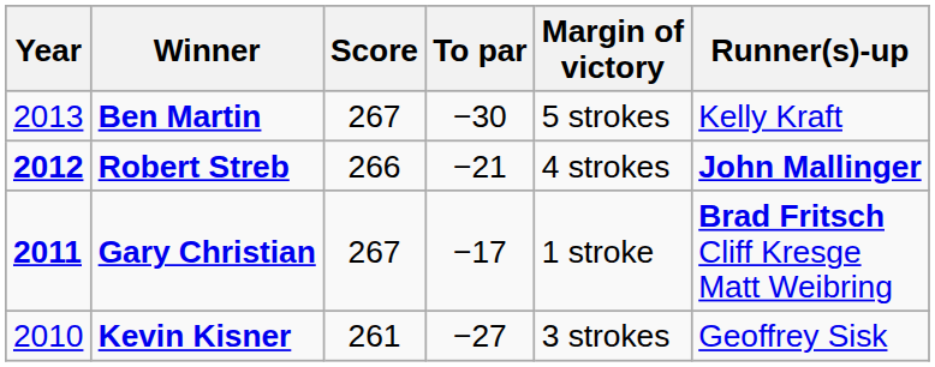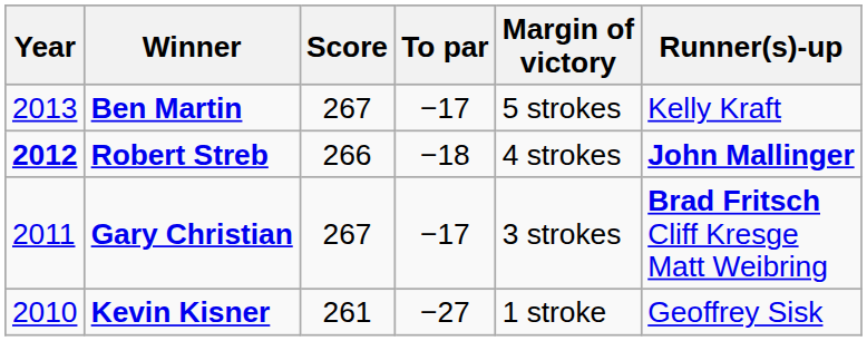 <table class=wikitable style=font-size:95%>
 <tr>
 <th>Year</th>
 <th>Winner</th>
 <th>Score</th>
 <th>To par</th>
 <th>Margin of<br>victory</th>
 <th>Runner(s)-up</th>
 </tr>
 <tr>
 <td><a href='#'>2013</a></td>
 <td> <strong><a href='#'>Ben Martin</a></strong></td>
 <td align=center>267</td>
-<td align=center>−30</td>
+<td align=center>−17</td>
 <td>5 strokes</td>
 <td> <a href='#'>Kelly Kraft</a></td>
 </tr>
 <tr>
 <td><strong><a href='#'>2012</a></strong></td>
 <td> <strong><a href='#'>Robert Streb</a></strong></td>
 <td align=center>266</td>
-<td align=center>−21</td>
+<td align=center>−18</td>
 <td>4 strokes</td>
 <td> <strong><a href='#'>John Mallinger</a></strong></td>
 </tr>
 <tr>
-<td><strong><a href='#'>2011</a></strong></td>
+<td><a href='#'>2011</a></td>
 <td> <strong><a href='#'>Gary Christian</a></strong></td>
 <td align=center>267</td>
 <td align=center>−17</td>
-<td>1 stroke</td>
+<td>3 strokes</td>
 <td> <strong><a href='#'>Brad Fritsch</a></strong><br> <a href='#'>Cliff Kresge</a><br> <a href='#'>Matt Weibring</a></td>
 </tr>
 <tr>
 <td><a href='#'>2010</a></td>
 <td> <strong><a href='#'>Kevin Kisner</a></strong></td>
 <td align=center>261</td>
 <td align=center>−27</td>
-<td>3 strokes</td>
+<td>1 stroke</td>
 <td> <a href='#'>Geoffrey Sisk</a></td>
 </tr>
 </table>
